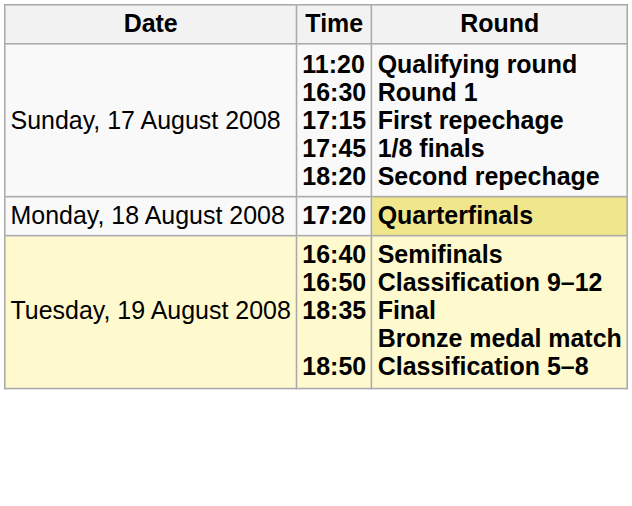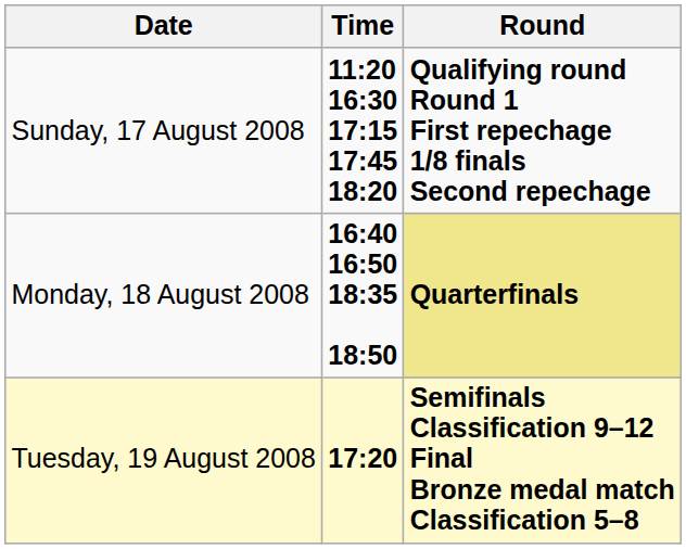 <table class="wikitable">
 <tr>
 <th>Date</th>
 <th>Time</th>
 <th>Round</th>
 </tr>
 <tr>
 <td>Sunday, 17 August 2008</td>
 <td><strong>11:20</strong><br><strong>16:30</strong><br><strong>17:15</strong><br><strong>17:45</strong><br><strong>18:20</strong></td>
 <td><strong>Qualifying round</strong><br><strong>Round 1</strong><br><strong>First repechage</strong><br><strong>1/8 finals</strong><br><strong>Second repechage</strong></td>
 </tr>
 <tr>
 <td>Monday, 18 August 2008</td>
-<td><strong>17:20</strong></td>
+<td><strong>16:40</strong><br><strong>16:50</strong><br><strong>18:35</strong><br> <br><strong>18:50</strong></td>
 <td style="background: khaki;"><strong>Quarterfinals</strong></td>
 </tr>
 <tr style=background:lemonchiffon>
 <td>Tuesday, 19 August 2008</td>
-<td><strong>16:40</strong><br><strong>16:50</strong><br><strong>18:35</strong><br> <br><strong>18:50</strong></td>
+<td><strong>17:20</strong></td>
 <td><strong>Semifinals</strong><br><strong>Classification 9–12</strong><br><strong>Final</strong><br><strong>Bronze medal match</strong><br><strong>Classification 5–8</strong></td>
 </tr>
 </table>
